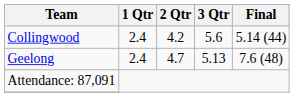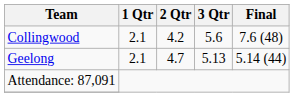 <table class="wikitable">
 <tr>
 <th>Team</th>
 <th>1 Qtr</th>
 <th>2 Qtr</th>
 <th>3 Qtr</th>
 <th>Final</th>
 </tr>
 <tr>
 <td><a href='#'>Collingwood</a></td>
-<td align=center>2.4</td>
+<td align=center>2.1</td>
 <td align=center>4.2</td>
 <td align=center>5.6</td>
-<td align=center>5.14 (44)</td>
+<td align=center>7.6 (48)</td>
 </tr>
 <tr>
 <td><a href='#'>Geelong</a></td>
-<td align=center>2.4</td>
+<td align=center>2.1</td>
 <td align=center>4.7</td>
 <td align=center>5.13</td>
-<td align=center>7.6 (48)</td>
+<td align=center>5.14 (44)</td>
 </tr>
 <tr>
 <td align=center>Attendance: 87,091</td>
 </tr>
 <tr>
 </tr>
 </table>
